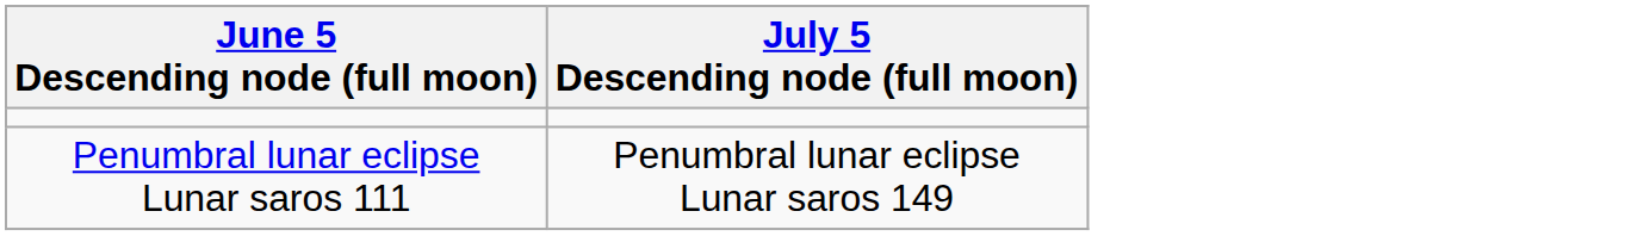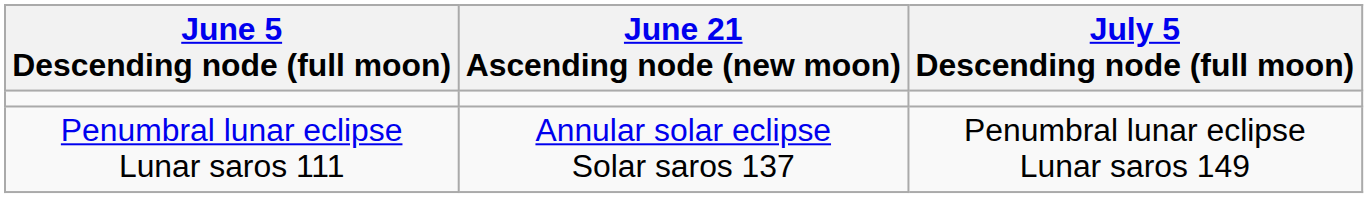 <table class="wikitable">
 <tr>
 <th><a href='#'>June 5</a><br>Descending node (full moon)</th>
+<th><a href='#'>June 21</a><br>Ascending node (new moon)</th>
 <th><a href='#'>July 5</a><br>Descending node (full moon)</th>
 </tr>
 <tr>
 <td></td>
 <td></td>
+<td></td>
 </tr>
 <tr align=center>
 <td><a href='#'>Penumbral lunar eclipse</a><br>Lunar saros 111</td>
+<td><a href='#'>Annular solar eclipse</a><br>Solar saros 137</td>
 <td>Penumbral lunar eclipse<br>Lunar saros 149</td>
 </tr>
 </table>
